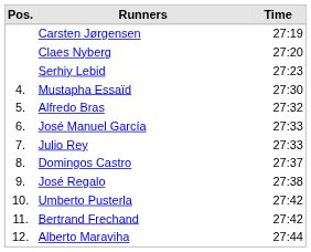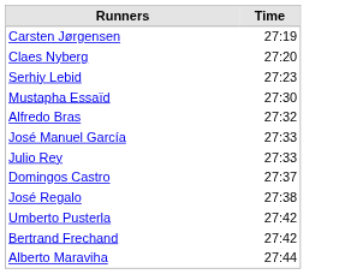 <table cellspacing="0" cellpadding="3" style="border:1px solid #AAAAAA;font-size:90%">
 <tr bgcolor="#E4E4E4">
-<th style="border-bottom:1px solid #AAAAAA" width=10>Pos.</th>
 <th style="border-bottom:1px solid #AAAAAA" width=250>Runners</th>
 <th style="border-bottom:1px solid #AAAAAA" width=60>Time</th>
 </tr>
 <tr align="center">
-<td align="center"></td>
 <td align="left"> <a href='#'>Carsten Jørgensen</a></td>
 <td align="right">27:19</td>
 </tr>
 <tr align="center">
-<td align="center"></td>
 <td align="left"> <a href='#'>Claes Nyberg</a></td>
 <td align="right">27:20</td>
 </tr>
 <tr align="center">
-<td align="center"></td>
 <td align="left"> <a href='#'>Serhiy Lebid</a></td>
 <td align="right">27:23</td>
 </tr>
 <tr align="center">
-<td align="center">4.</td>
 <td align="left"> <a href='#'>Mustapha Essaïd</a></td>
 <td align="right">27:30</td>
 </tr>
 <tr align="center">
-<td align="center">5.</td>
 <td align="left"> <a href='#'>Alfredo Bras</a></td>
 <td align="right">27:32</td>
 </tr>
 <tr align="center">
-<td align="center">6.</td>
 <td align="left"> <a href='#'>José Manuel García</a></td>
 <td align="right">27:33</td>
 </tr>
 <tr align="center">
-<td align="center">7.</td>
 <td align="left"> <a href='#'>Julio Rey</a></td>
 <td align="right">27:33</td>
 </tr>
 <tr align="center">
-<td align="center">8.</td>
 <td align="left"> <a href='#'>Domingos Castro</a></td>
 <td align="right">27:37</td>
 </tr>
 <tr align="center">
-<td align="center">9.</td>
 <td align="left"> <a href='#'>José Regalo</a></td>
 <td align="right">27:38</td>
 </tr>
 <tr align="center">
-<td align="center">10.</td>
 <td align="left"> <a href='#'>Umberto Pusterla</a></td>
 <td align="right">27:42</td>
 </tr>
 <tr align="center">
-<td align="center">11.</td>
 <td align="left"> <a href='#'>Bertrand Frechand</a></td>
 <td align="right">27:42</td>
 </tr>
 <tr align="center">
-<td align="center">12.</td>
 <td align="left"> <a href='#'>Alberto Maraviha</a></td>
 <td align="right">27:44</td>
 </tr>
 </table>
